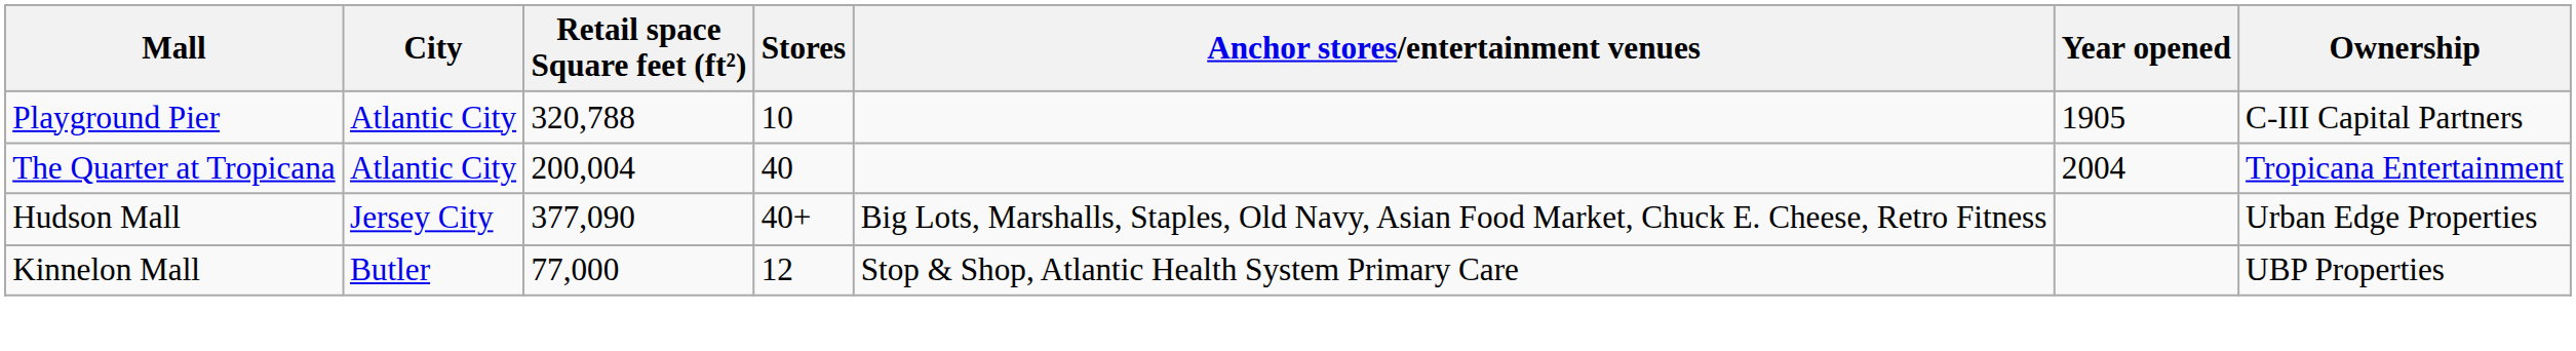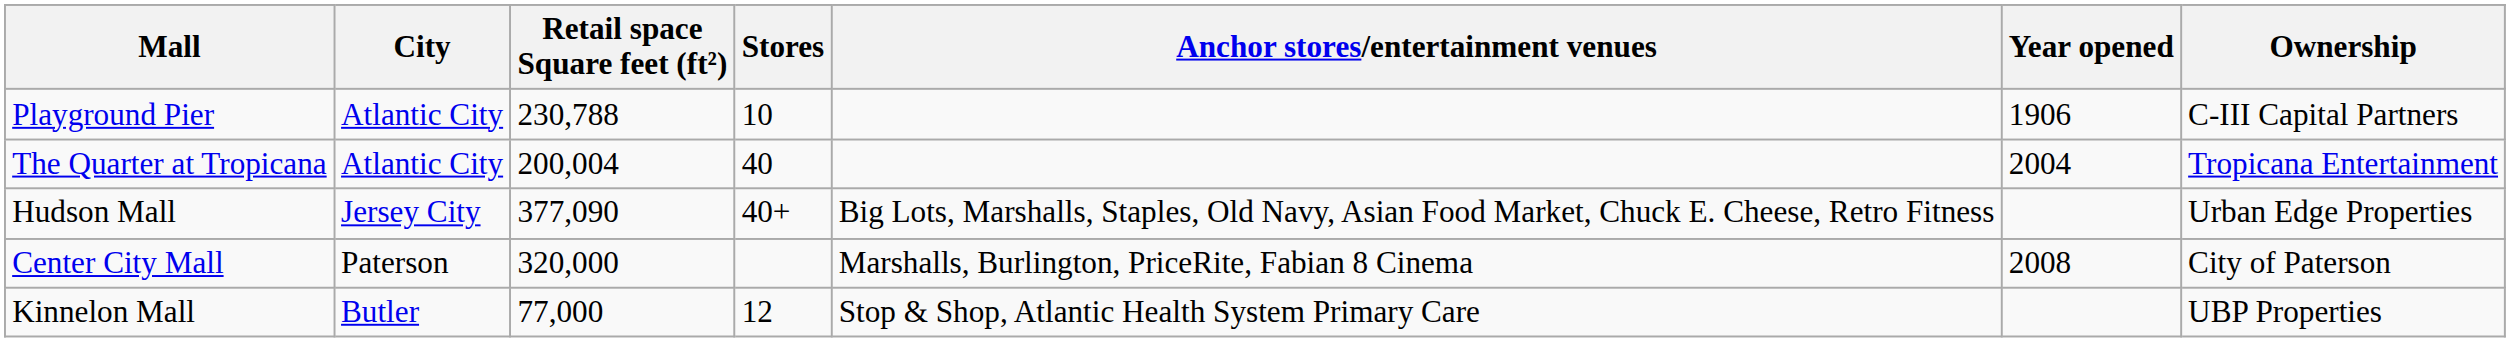 <table class="wikitable sortable">
 <tr>
 <th>Mall</th>
 <th>City</th>
 <th>Retail space<br>Square feet (ft²)</th>
 <th>Stores</th>
 <th><a href='#'>Anchor stores</a>/entertainment venues</th>
 <th>Year opened</th>
 <th>Ownership</th>
 </tr>
 <tr>
 <td><a href='#'>Playground Pier</a></td>
 <td><a href='#'>Atlantic City</a></td>
-<td>320,788</td>
+<td>230,788</td>
 <td>10</td>
 <td></td>
-<td>1905</td>
+<td>1906</td>
 <td>C-III Capital Partners</td>
 </tr>
 <tr>
 <td><a href='#'>The Quarter at Tropicana</a></td>
 <td><a href='#'>Atlantic City</a></td>
 <td>200,004</td>
 <td>40</td>
 <td></td>
 <td>2004</td>
 <td><a href='#'>Tropicana Entertainment</a></td>
 </tr>
 <tr>
 <td>Hudson Mall</td>
 <td><a href='#'>Jersey City</a></td>
 <td>377,090</td>
 <td>40+</td>
 <td>Big Lots, Marshalls, Staples, Old Navy, Asian Food Market, Chuck E. Cheese, Retro Fitness</td>
 <td></td>
 <td>Urban Edge Properties</td>
 </tr>
 <tr>
+<td><a href='#'>Center City Mall</a></td>
+<td>Paterson</td>
+<td>320,000</td>
+<td></td>
+<td>Marshalls, Burlington, PriceRite, Fabian 8 Cinema</td>
+<td>2008</td>
+<td>City of Paterson</td>
+</tr>
+<tr>
 <td>Kinnelon Mall</td>
 <td><a href='#'>Butler</a></td>
 <td>77,000</td>
 <td>12</td>
 <td>Stop & Shop, Atlantic Health System Primary Care</td>
 <td></td>
 <td>UBP Properties</td>
 </tr>
 </table>
